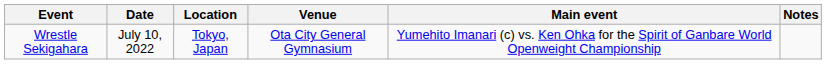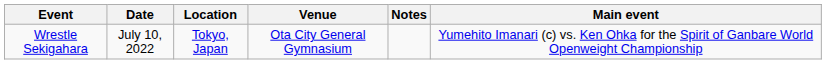 <table class="wikitable" style="text-align:center; font-size:85%;">
 <tr>
 <th>Event</th>
 <th>Date</th>
 <th>Location</th>
 <th>Venue</th>
+<th>Notes</th>
 <th>Main event</th>
-<th>Notes</th>
 </tr>
 <tr>
 <td><a href='#'>Wrestle Sekigahara</a></td>
 <td>July 10, 2022</td>
 <td><a href='#'>Tokyo, Japan</a></td>
 <td><a href='#'>Ota City General Gymnasium</a></td>
+<td></td>
 <td><a href='#'>Yumehito Imanari</a> (c) vs. <a href='#'>Ken Ohka</a> for the <a href='#'>Spirit of Ganbare World Openweight Championship</a></td>
-<td></td>
 </tr>
 </table>
